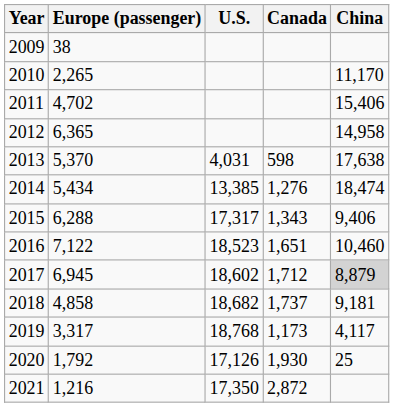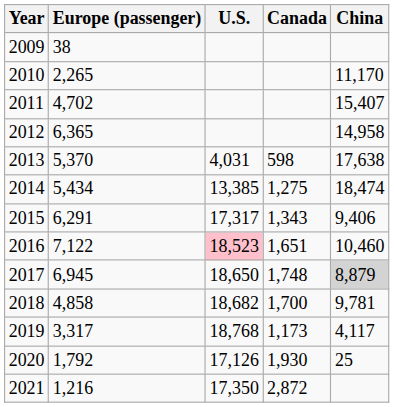 <table class="wikitable">
 <tr>
 <th>Year</th>
 <th>Europe (passenger)</th>
 <th>U.S.</th>
 <th>Canada</th>
 <th>China</th>
 </tr>
 <tr>
 <td>2009</td>
 <td>38</td>
 <td></td>
 <td></td>
 <td></td>
 </tr>
 <tr>
 <td>2010</td>
 <td>2,265</td>
 <td></td>
 <td></td>
 <td>11,170</td>
 </tr>
 <tr>
 <td>2011</td>
 <td>4,702</td>
 <td></td>
 <td></td>
-<td>15,406</td>
+<td>15,407</td>
 </tr>
 <tr>
 <td>2012</td>
 <td>6,365</td>
 <td></td>
 <td></td>
 <td>14,958</td>
 </tr>
 <tr>
 <td>2013</td>
 <td>5,370</td>
 <td>4,031</td>
 <td>598</td>
 <td>17,638</td>
 </tr>
 <tr>
 <td>2014</td>
 <td>5,434</td>
 <td>13,385</td>
-<td>1,276</td>
+<td>1,275</td>
 <td>18,474</td>
 </tr>
 <tr>
 <td>2015</td>
-<td>6,288</td>
+<td>6,291</td>
 <td>17,317</td>
 <td>1,343</td>
 <td>9,406</td>
 </tr>
 <tr>
 <td>2016</td>
 <td>7,122</td>
-<td>18,523</td>
+<td style="background: pink;">18,523</td>
 <td>1,651</td>
 <td>10,460</td>
 </tr>
 <tr>
 <td>2017</td>
 <td>6,945</td>
-<td>18,602</td>
-<td>1,712</td>
+<td>18,650</td>
+<td>1,748</td>
 <td style="background: lightgrey;">8,879</td>
 </tr>
 <tr>
 <td>2018</td>
 <td>4,858</td>
 <td>18,682</td>
-<td>1,737</td>
-<td>9,181</td>
+<td>1,700</td>
+<td>9,781</td>
 </tr>
 <tr>
 <td>2019</td>
 <td>3,317</td>
 <td>18,768</td>
 <td>1,173</td>
 <td>4,117</td>
 </tr>
 <tr>
 <td>2020</td>
 <td>1,792</td>
 <td>17,126</td>
 <td>1,930</td>
 <td>25</td>
 </tr>
 <tr>
 <td>2021</td>
 <td>1,216</td>
 <td>17,350</td>
 <td>2,872</td>
 <td></td>
 </tr>
 </table>
